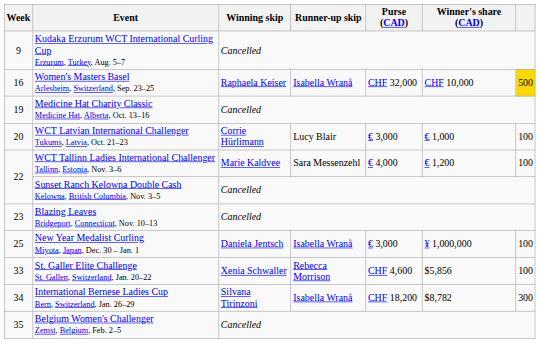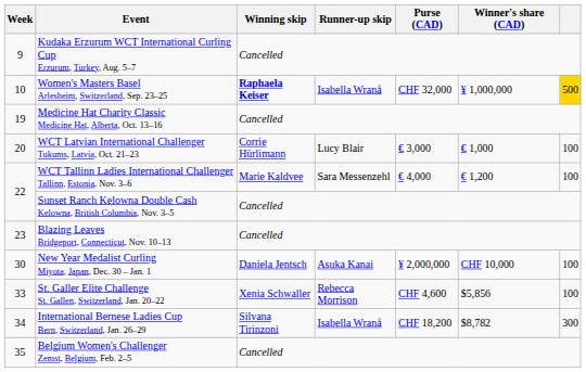 <table class="wikitable sortable" style="margin-right:0; width:97%">
 <tr>
 <th>Week</th>
 <th>Event</th>
 <th>Winning skip</th>
 <th>Runner-up skip</th>
 <th>Purse (<a href='#'>CAD</a>)</th>
 <th>Winner's share (<a href='#'>CAD</a>)</th>
 <th></th>
 </tr>
 <tr>
 <td align=center>9</td>
 <td><a href='#'>Kudaka Erzurum WCT International Curling Cup</a> <br> <small><a href='#'>Erzurum</a>, <a href='#'>Turkey</a>, Aug. 5–7</small></td>
 <td colspan="5"><em>Cancelled</em></td>
 </tr>
 <tr>
-<td align=center>16</td>
+<td align=center>10</td>
 <td><a href='#'>Women's Masters Basel</a> <br> <small><a href='#'>Arlesheim</a>, <a href='#'>Switzerland</a>, Sep. 23–25</small></td>
-<td> <a href='#'>Raphaela Keiser</a></td>
+<td><strong> <a href='#'>Raphaela Keiser</a></strong></td>
 <td> <a href='#'>Isabella Wranå</a></td>
 <td><a href='#'>CHF</a> 32,000</td>
-<td><a href='#'>CHF</a> 10,000</td>
+<td><a href='#'>¥</a> 1,000,000</td>
 <td style="background: gold;">500</td>
 </tr>
 <tr>
 <td align=center>19</td>
 <td><a href='#'>Medicine Hat Charity Classic</a> <br> <small><a href='#'>Medicine Hat</a>, <a href='#'>Alberta</a>, Oct. 13–16</small></td>
 <td colspan="5"><em>Cancelled</em></td>
 </tr>
 <tr>
 <td align=center>20</td>
 <td><a href='#'>WCT Latvian International Challenger</a> <br> <small><a href='#'>Tukums</a>, <a href='#'>Latvia</a>, Oct. 21–23</small></td>
 <td> <a href='#'>Corrie Hürlimann</a></td>
 <td> Lucy Blair</td>
 <td><a href='#'>€</a> 3,000</td>
 <td><a href='#'>€</a> 1,000</td>
 <td>100</td>
 </tr>
 <tr>
 <td align=center rowspan=2>22</td>
 <td><a href='#'>WCT Tallinn Ladies International Challenger</a> <br> <small><a href='#'>Tallinn</a>, <a href='#'>Estonia</a>, Nov. 3–6</small></td>
 <td> <a href='#'>Marie Kaldvee</a></td>
 <td> Sara Messenzehl</td>
 <td><a href='#'>€</a> 4,000</td>
 <td><a href='#'>€</a> 1,200</td>
 <td>100</td>
 </tr>
 <tr>
 <td><a href='#'>Sunset Ranch Kelowna Double Cash</a> <br> <small><a href='#'>Kelowna</a>, <a href='#'>British Columbia</a>, Nov. 3–5</small></td>
 <td colspan="5"><em>Cancelled</em></td>
 </tr>
 <tr>
 <td align=center>23</td>
 <td><a href='#'>Blazing Leaves</a> <br> <small><a href='#'>Bridgeport</a>, <a href='#'>Connecticut</a>, Nov. 10–13</small></td>
 <td colspan="5"><em>Cancelled</em></td>
 </tr>
 <tr>
-<td align=center>25</td>
+<td align=center>30</td>
 <td><a href='#'>New Year Medalist Curling</a> <br> <small><a href='#'>Miyota</a>, <a href='#'>Japan</a>, Dec. 30 – Jan. 1</small></td>
 <td> <a href='#'>Daniela Jentsch</a></td>
-<td> <a href='#'>Isabella Wranå</a></td>
-<td><a href='#'>€</a> 3,000</td>
-<td><a href='#'>¥</a> 1,000,000</td>
+<td> <a href='#'>Asuka Kanai</a></td>
+<td><a href='#'>¥</a> 2,000,000</td>
+<td><a href='#'>CHF</a> 10,000</td>
 <td>100</td>
 </tr>
 <tr>
 <td align=center>33</td>
 <td><a href='#'>St. Galler Elite Challenge</a> <br> <small><a href='#'>St. Gallen</a>, <a href='#'>Switzerland</a>, Jan. 20–22</small></td>
 <td> <a href='#'>Xenia Schwaller</a></td>
 <td> <a href='#'>Rebecca Morrison</a></td>
 <td><a href='#'>CHF</a> 4,600</td>
 <td>$5,856</td>
 <td>100</td>
 </tr>
 <tr>
 <td align=center>34</td>
 <td><a href='#'>International Bernese Ladies Cup</a> <br> <small><a href='#'>Bern</a>, <a href='#'>Switzerland</a>, Jan. 26–29</small></td>
 <td> <a href='#'>Silvana Tirinzoni</a></td>
 <td> <a href='#'>Isabella Wranå</a></td>
 <td><a href='#'>CHF</a> 18,200</td>
 <td>$8,782</td>
 <td>300</td>
 </tr>
 <tr>
 <td align=center>35</td>
 <td><a href='#'>Belgium Women's Challenger</a> <br> <small><a href='#'>Zemst</a>, <a href='#'>Belgium</a>, Feb. 2–5</small></td>
 <td colspan="5"><em>Cancelled</em></td>
 </tr>
 </table>
